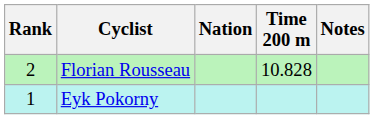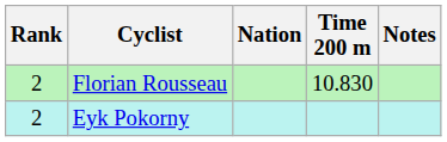 <table class="wikitable sortable" style="text-align:center">
 <tr>
 <th>Rank</th>
 <th>Cyclist</th>
 <th>Nation</th>
 <th>Time<br>200 m</th>
 <th>Notes</th>
 </tr>
 <tr bgcolor=bbf3bb>
 <td>2</td>
 <td align=left><a href='#'>Florian Rousseau</a></td>
 <td align=left></td>
-<td>10.828</td>
+<td>10.830</td>
 <td></td>
 </tr>
 <tr bgcolor=bbf3f>
-<td>1</td>
+<td>2</td>
 <td align=left><a href='#'>Eyk Pokorny</a></td>
 <td align=left></td>
 <td></td>
 <td></td>
 </tr>
 </table>
